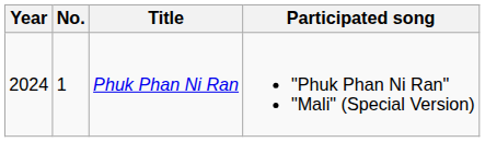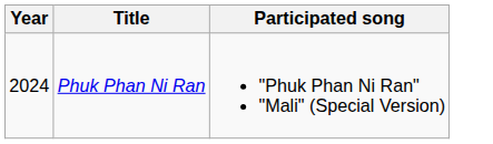 <table class="wikitable sortable">
 <tr>
 <th>Year</th>
-<th data-sort-type="number">No.</th>
 <th>Title</th>
 <th class="unsortable">Participated song</th>
 </tr>
 <tr>
 <td>2024</td>
-<td>1</td>
 <td><em><a href='#'>Phuk Phan Ni Ran</a></em></td>
 <td><br><ul><li>"Phuk Phan Ni Ran"</li><li>"Mali" (Special Version)</li></ul></td>
 </tr>
 </table>
